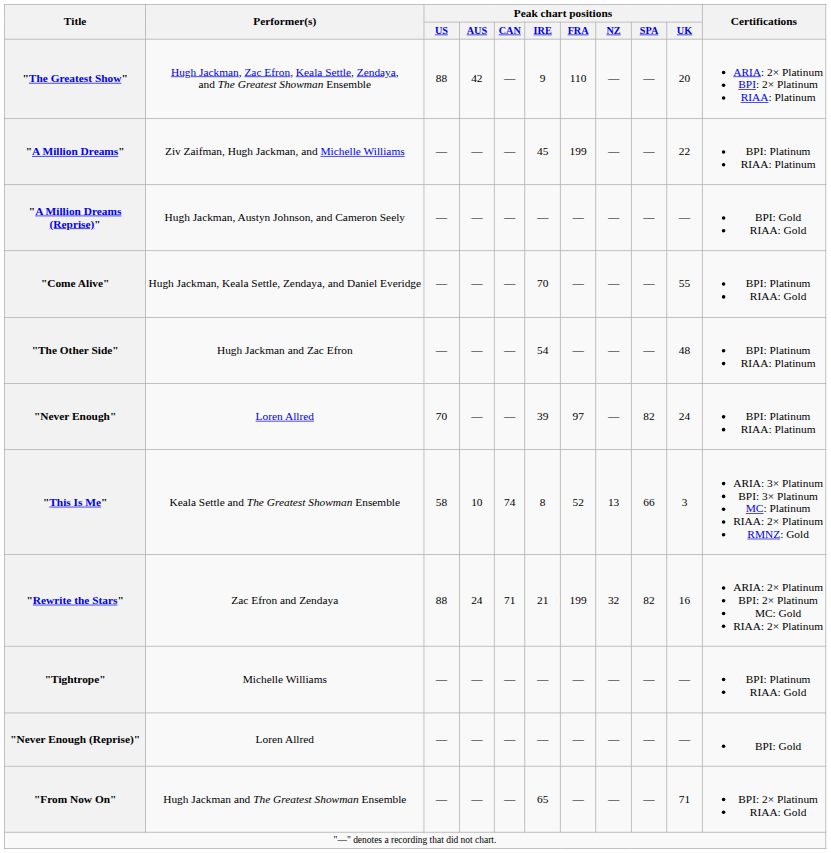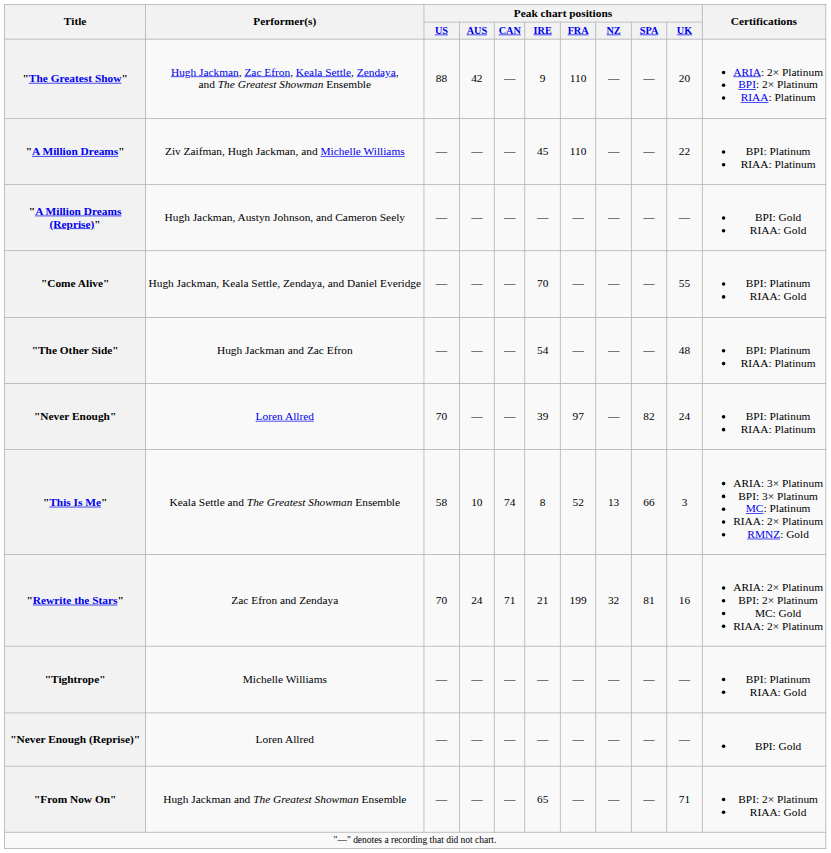 <table class="wikitable plainrowheaders" style="text-align:center;" border="1">
 <tr>
 <th scope="col" rowspan="2" style="width:12em;">Title</th>
 <th scope="col" rowspan="2">Performer(s)</th>
 <th scope="col" colspan="8">Peak chart positions</th>
 <th scope="col" rowspan="2">Certifications</th>
 </tr>
 <tr>
 <th scope="col" style="width:3em;font-size:90%;"><a href='#'>US</a><br></th>
 <th scope="col" style="width:3em;font-size:90%;"><a href='#'>AUS</a><br></th>
 <th scope="col" style="width:2.5em;font-size:90%;"><a href='#'>CAN</a><br></th>
 <th scope="col" style="width:3em;font-size:90%;"><a href='#'>IRE</a><br> </th>
 <th scope="col" style="width:3em;font-size:90%;"><a href='#'>FRA</a><br> </th>
 <th scope="col" style="width:3em;font-size:90%;"><a href='#'>NZ</a><br> </th>
 <th scope="col" style="width:3em;font-size:90%;"><a href='#'>SPA</a><br> </th>
 <th scope="col" style="width:3em;font-size:90%;"><a href='#'>UK</a><br> </th>
 </tr>
 <tr>
 <th scope="row">"<a href='#'>The Greatest Show</a>"</th>
 <td><a href='#'>Hugh Jackman</a>, <a href='#'>Zac Efron</a>, <a href='#'>Keala Settle</a>, <a href='#'>Zendaya</a>, <br>and <em>The Greatest Showman</em> Ensemble</td>
 <td>88</td>
 <td>42</td>
 <td>—</td>
 <td>9</td>
 <td>110</td>
 <td>—</td>
 <td>—</td>
 <td>20</td>
 <td><br><ul><li><a href='#'>ARIA</a>: 2× Platinum</li><li><a href='#'>BPI</a>: 2× Platinum</li><li><a href='#'>RIAA</a>: Platinum</li></ul></td>
 </tr>
 <tr>
 <th scope="row">"<a href='#'>A Million Dreams</a>"</th>
 <td>Ziv Zaifman, Hugh Jackman, and <a href='#'>Michelle Williams</a></td>
 <td>—</td>
 <td>—</td>
 <td>—</td>
 <td>45</td>
-<td>199</td>
+<td>110</td>
 <td>—</td>
 <td>—</td>
 <td>22</td>
 <td><br><ul><li>BPI: Platinum</li><li>RIAA: Platinum</li></ul></td>
 </tr>
 <tr>
 <th scope="row">"<a href='#'>A Million Dreams (Reprise)</a>"</th>
 <td>Hugh Jackman, Austyn Johnson, and Cameron Seely</td>
 <td>—</td>
 <td>—</td>
 <td>—</td>
 <td>—</td>
 <td>—</td>
 <td>—</td>
 <td>—</td>
 <td>—</td>
 <td><br><ul><li>BPI: Gold</li><li>RIAA: Gold</li></ul></td>
 </tr>
 <tr>
 <th scope="row">"Come Alive"</th>
 <td>Hugh Jackman, Keala Settle, Zendaya, and Daniel Everidge</td>
 <td>—</td>
 <td>—</td>
 <td>—</td>
 <td>70</td>
 <td>—</td>
 <td>—</td>
 <td>—</td>
 <td>55</td>
 <td><br><ul><li>BPI: Platinum</li><li>RIAA: Gold</li></ul></td>
 </tr>
 <tr>
 <th scope="row">"The Other Side"</th>
 <td>Hugh Jackman and Zac Efron</td>
 <td>—</td>
 <td>—</td>
 <td>—</td>
 <td>54</td>
 <td>—</td>
 <td>—</td>
 <td>—</td>
 <td>48</td>
 <td><br><ul><li>BPI: Platinum</li><li>RIAA: Platinum</li></ul></td>
 </tr>
 <tr>
 <th scope="row">"Never Enough"</th>
 <td><a href='#'>Loren Allred</a></td>
 <td>70</td>
 <td>—</td>
 <td>—</td>
 <td>39</td>
 <td>97</td>
 <td>—</td>
 <td>82</td>
 <td>24</td>
 <td><br><ul><li>BPI: Platinum</li><li>RIAA: Platinum</li></ul></td>
 </tr>
 <tr>
 <th scope="row">"<a href='#'>This Is Me</a>"<br></th>
 <td>Keala Settle and <em>The Greatest Showman</em> Ensemble</td>
 <td>58</td>
 <td>10</td>
 <td>74</td>
 <td>8</td>
 <td>52</td>
 <td>13</td>
 <td>66</td>
 <td>3</td>
 <td><br><ul><li>ARIA: 3× Platinum</li><li>BPI: 3× Platinum</li><li><a href='#'>MC</a>: Platinum</li><li>RIAA: 2× Platinum</li><li><a href='#'>RMNZ</a>: Gold</li></ul></td>
 </tr>
 <tr>
 <th scope="row">"<a href='#'>Rewrite the Stars</a>"</th>
 <td>Zac Efron and Zendaya</td>
-<td>88</td>
+<td>70</td>
 <td>24</td>
 <td>71</td>
 <td>21</td>
 <td>199</td>
 <td>32</td>
-<td>82</td>
+<td>81</td>
 <td>16</td>
 <td><br><ul><li>ARIA: 2× Platinum</li><li>BPI: 2× Platinum</li><li>MC: Gold</li><li>RIAA: 2× Platinum</li></ul></td>
 </tr>
 <tr>
 <th scope="row">"Tightrope"</th>
 <td>Michelle Williams</td>
 <td>—</td>
 <td>—</td>
 <td>—</td>
 <td>—</td>
 <td>—</td>
 <td>—</td>
 <td>—</td>
 <td>—</td>
 <td><br><ul><li>BPI: Platinum</li><li>RIAA: Gold</li></ul></td>
 </tr>
 <tr>
 <th scope="row">"Never Enough (Reprise)"</th>
 <td>Loren Allred</td>
 <td>—</td>
 <td>—</td>
 <td>—</td>
 <td>—</td>
 <td>—</td>
 <td>—</td>
 <td>—</td>
 <td>—</td>
 <td><br><ul><li>BPI: Gold</li></ul></td>
 </tr>
 <tr>
 <th scope="row">"From Now On"</th>
 <td>Hugh Jackman and <em>The Greatest Showman</em> Ensemble</td>
 <td>—</td>
 <td>—</td>
 <td>—</td>
 <td>65</td>
 <td>—</td>
 <td>—</td>
 <td>—</td>
 <td>71</td>
 <td><br><ul><li>BPI: 2× Platinum</li><li>RIAA: Gold</li></ul></td>
 </tr>
 <tr>
 <td colspan="12" style="font-size:smaller;" style="text-align:center;">"—" denotes a recording that did not chart.</td>
 </tr>
 </table>
